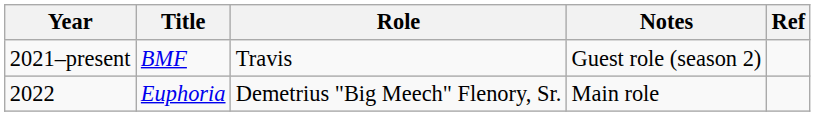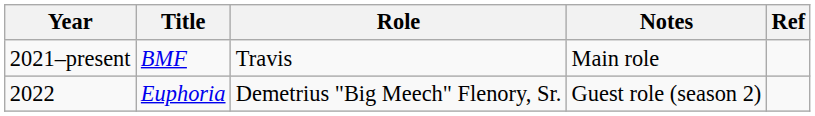 <table class="wikitable">
 <tr>
 <th>Year</th>
 <th>Title</th>
 <th>Role</th>
 <th>Notes</th>
 <th>Ref</th>
 </tr>
 <tr>
 <td>2021–present</td>
 <td><a href='#'><em>BMF</em></a></td>
 <td>Travis</td>
-<td>Guest role (season 2)</td>
+<td>Main role</td>
 <td></td>
 </tr>
 <tr>
 <td>2022</td>
 <td><em><a href='#'>Euphoria</a></em></td>
 <td>Demetrius "Big Meech" Flenory, Sr.</td>
-<td>Main role</td>
+<td>Guest role (season 2)</td>
 <td></td>
 </tr>
 </table>
